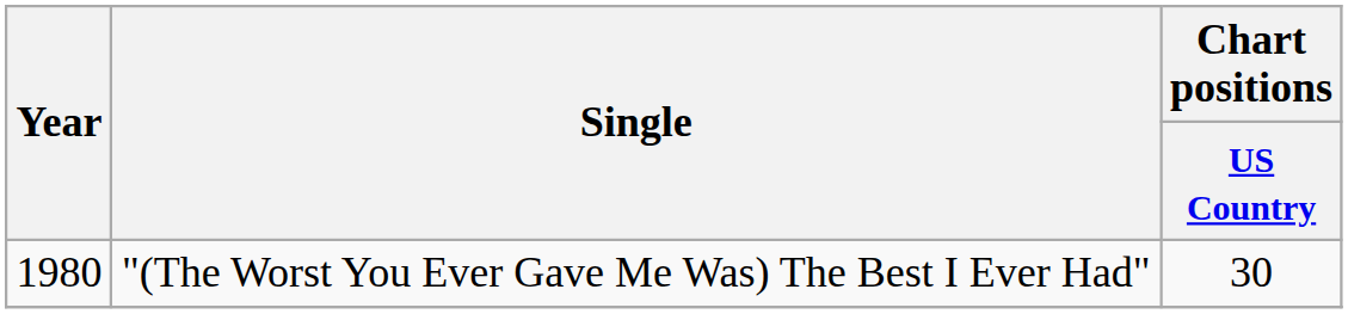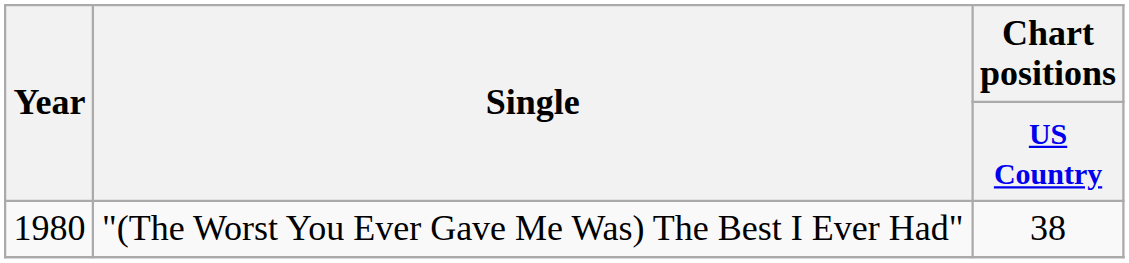 <table class="wikitable">
 <tr>
 <th rowspan="2">Year</th>
 <th rowspan="2">Single</th>
 <th>Chart positions</th>
 </tr>
 <tr>
 <th width="45"><small><a href='#'>US Country</a></small></th>
 </tr>
 <tr>
 <td>1980</td>
 <td>"(The Worst You Ever Gave Me Was) The Best I Ever Had"</td>
-<td align="center">30</td>
+<td align="center">38</td>
 </tr>
 <tr>
 </tr>
 </table>
